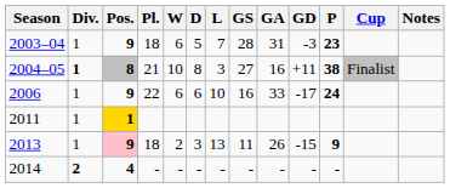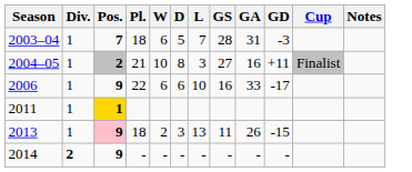 <table class="wikitable">
 <tr style="background:#efefef;">
 <th>Season</th>
 <th>Div.</th>
 <th>Pos.</th>
 <th>Pl.</th>
 <th>W</th>
 <th>D</th>
 <th>L</th>
 <th>GS</th>
 <th>GA</th>
 <th>GD</th>
-<th>P</th>
 <th><a href='#'>Cup</a></th>
 <th>Notes</th>
 </tr>
 <tr>
 <td><a href='#'>2003–04</a></td>
 <td>1</td>
-<td align=right><strong>9</strong></td>
+<td align=right><strong>7</strong></td>
 <td align=right>18</td>
 <td align=right>6</td>
 <td align=right>5</td>
 <td align=right>7</td>
 <td align=right>28</td>
 <td align=right>31</td>
 <td align=right>-3</td>
-<td align=right><strong>23</strong></td>
 <td></td>
 <td></td>
 </tr>
 <tr>
 <td><a href='#'>2004–05</a></td>
-<td><strong>1</strong></td>
-<td align=right bgcolor=silver><strong>8</strong></td>
+<td>1</td>
+<td align=right bgcolor=silver><strong>2</strong></td>
 <td align=right>21</td>
 <td align=right>10</td>
 <td align=right>8</td>
 <td align=right>3</td>
 <td align=right>27</td>
 <td align=right>16</td>
 <td align=right>+11</td>
-<td align=right><strong>38</strong></td>
 <td bgcolor=silver>Finalist</td>
 <td></td>
 </tr>
 <tr>
 <td><a href='#'>2006</a></td>
 <td>1</td>
 <td align=right><strong>9</strong></td>
 <td align=right>22</td>
 <td align=right>6</td>
 <td align=right>6</td>
 <td align=right>10</td>
 <td align=right>16</td>
 <td align=right>33</td>
 <td align=right>-17</td>
-<td align=right><strong>24</strong></td>
 <td></td>
 <td></td>
 </tr>
 <tr>
 <td>2011</td>
 <td>1</td>
 <td align=right bgcolor=gold><strong>1</strong></td>
-<td></td>
 <td></td>
 <td></td>
 <td></td>
 <td></td>
 <td></td>
 <td></td>
 <td></td>
 <td></td>
 <td></td>
 </tr>
 <tr>
 <td><a href='#'>2013</a></td>
 <td>1</td>
 <td align=right bgcolor=FFC0CB><strong>9</strong></td>
 <td align=right>18</td>
 <td align=right>2</td>
 <td align=right>3</td>
 <td align=right>13</td>
 <td align=right>11</td>
 <td align=right>26</td>
 <td align=right>-15</td>
-<td align=right><strong>9</strong></td>
 <td></td>
 <td></td>
 </tr>
 <tr>
 <td>2014</td>
 <td><strong>2</strong></td>
-<td align=right><strong>4</strong></td>
-<td align=right>-</td>
+<td align=right><strong>9</strong></td>
 <td align=right>-</td>
 <td align=right>-</td>
 <td align=right>-</td>
 <td align=right>-</td>
 <td align=right>-</td>
 <td align=right>-</td>
 <td align=right>-</td>
 <td></td>
 <td></td>
 </tr>
 </table>
